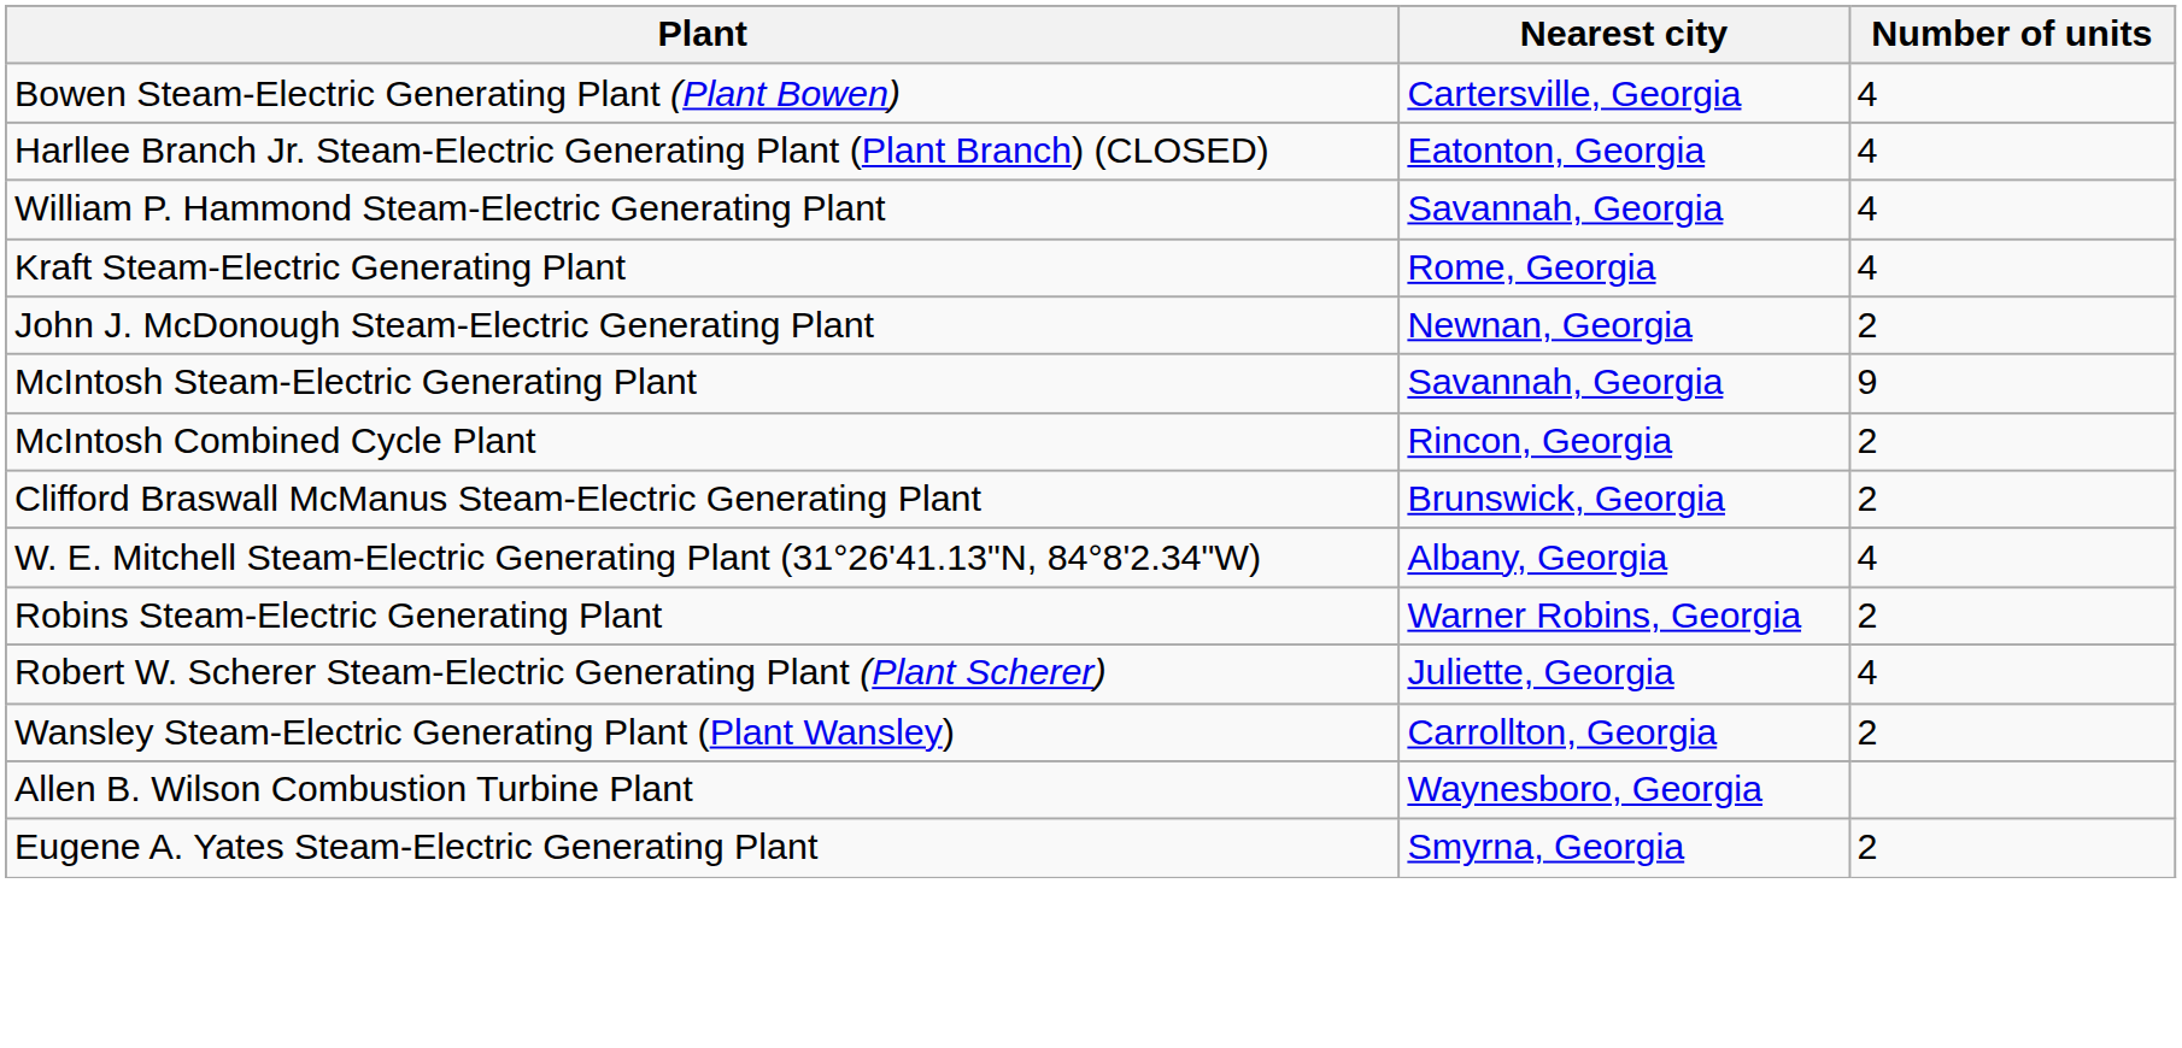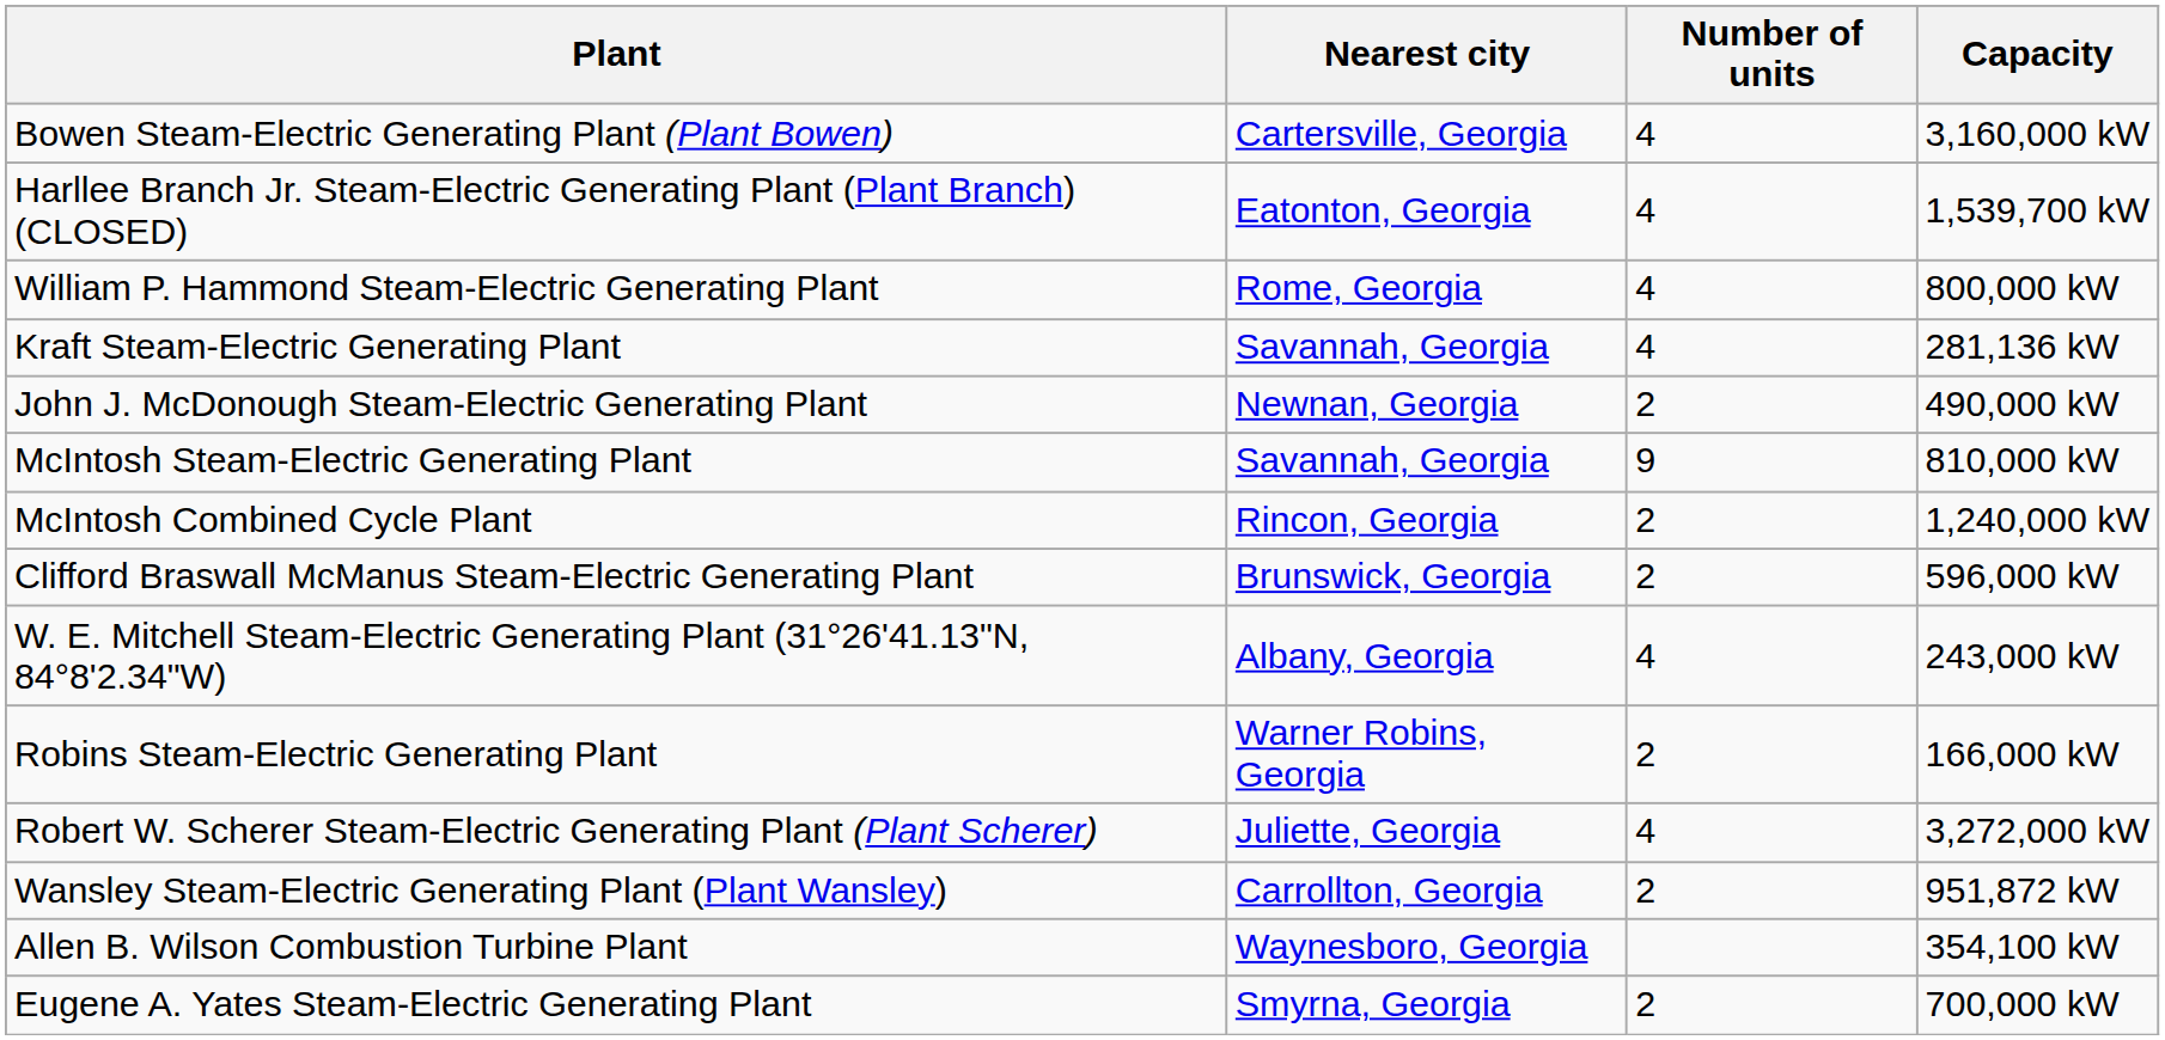 <table class="wikitable sortable" style="width:75%;">
 <tr>
 <th>Plant</th>
 <th>Nearest city</th>
 <th>Number of units</th>
+<th>Capacity</th>
 </tr>
 <tr>
 <td>Bowen Steam-Electric Generating Plant <em>(<a href='#'>Plant Bowen</a>)</em></td>
 <td><a href='#'>Cartersville, Georgia</a></td>
 <td>4</td>
+<td>3,160,000 kW</td>
 </tr>
 <tr>
 <td>Harllee Branch Jr. Steam-Electric Generating Plant (<a href='#'>Plant Branch</a>) (CLOSED)</td>
 <td><a href='#'>Eatonton, Georgia</a></td>
 <td>4</td>
+<td>1,539,700 kW</td>
 </tr>
 <tr>
 <td>William P. Hammond Steam-Electric Generating Plant</td>
-<td><a href='#'>Savannah, Georgia</a></td>
+<td><a href='#'>Rome, Georgia</a></td>
 <td>4</td>
+<td>800,000 kW</td>
 </tr>
 <tr>
 <td>Kraft Steam-Electric Generating Plant</td>
-<td><a href='#'>Rome, Georgia</a></td>
+<td><a href='#'>Savannah, Georgia</a></td>
 <td>4</td>
+<td>281,136 kW</td>
 </tr>
 <tr>
 <td>John J. McDonough Steam-Electric Generating Plant</td>
 <td><a href='#'>Newnan, Georgia</a></td>
 <td>2</td>
+<td>490,000 kW</td>
 </tr>
 <tr>
 <td>McIntosh Steam-Electric Generating Plant</td>
 <td><a href='#'>Savannah, Georgia</a></td>
 <td>9</td>
+<td>810,000 kW</td>
 </tr>
 <tr>
 <td>McIntosh Combined Cycle Plant</td>
 <td><a href='#'>Rincon, Georgia</a></td>
 <td>2</td>
+<td>1,240,000 kW</td>
 </tr>
 <tr>
 <td>Clifford Braswall McManus Steam-Electric Generating Plant</td>
 <td><a href='#'>Brunswick, Georgia</a></td>
 <td>2</td>
+<td>596,000 kW</td>
 </tr>
 <tr>
 <td>W. E. Mitchell Steam-Electric Generating Plant (31°26'41.13"N, 84°8'2.34"W)</td>
 <td><a href='#'>Albany, Georgia</a></td>
 <td>4</td>
+<td>243,000 kW</td>
 </tr>
 <tr>
 <td>Robins Steam-Electric Generating Plant</td>
 <td><a href='#'>Warner Robins, Georgia</a></td>
 <td>2</td>
+<td>166,000 kW</td>
 </tr>
 <tr>
 <td>Robert W. Scherer Steam-Electric Generating Plant <em>(<a href='#'>Plant Scherer</a>)</em></td>
 <td><a href='#'>Juliette, Georgia</a></td>
 <td>4</td>
+<td>3,272,000 kW</td>
 </tr>
 <tr>
 <td>Wansley Steam-Electric Generating Plant (<a href='#'>Plant Wansley</a>)</td>
 <td><a href='#'>Carrollton, Georgia</a></td>
 <td>2</td>
+<td>951,872 kW</td>
 </tr>
 <tr>
 <td>Allen B. Wilson Combustion Turbine Plant</td>
 <td><a href='#'>Waynesboro, Georgia</a></td>
 <td></td>
+<td>354,100 kW</td>
 </tr>
 <tr>
 <td>Eugene A. Yates Steam-Electric Generating Plant</td>
 <td><a href='#'>Smyrna, Georgia</a></td>
 <td>2</td>
+<td>700,000 kW</td>
 </tr>
 </table>
